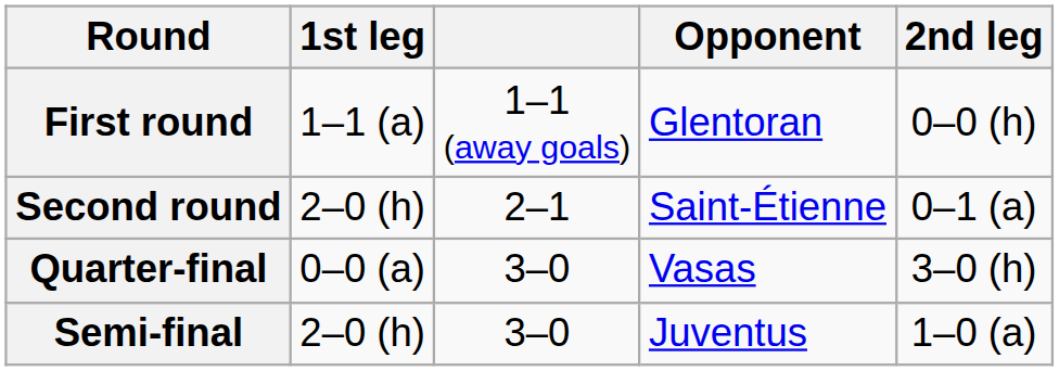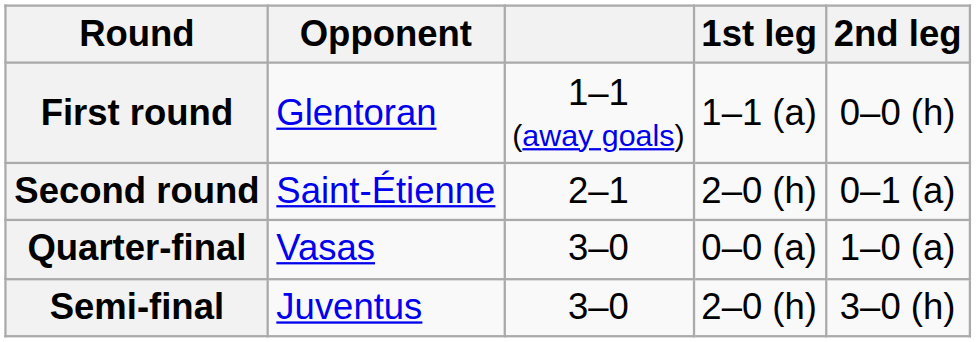 <table class="wikitable plainrowheaders" style="text-align:center;margin-left:1em;float:right">
 <tr>
 <th scope="col">Round</th>
+<th scope="col">Opponent</th>
+<th scope="col"></th>
 <th scope="col">1st leg</th>
-<th scope="col"></th>
-<th scope="col">Opponent</th>
 <th scope="col">2nd leg</th>
 </tr>
 <tr>
 <th scope="row">First round</th>
+<td align="left"> <a href='#'>Glentoran</a></td>
+<td>1–1<br><small>(<a href='#'>away goals</a>)</small></td>
 <td>1–1 (a)</td>
-<td>1–1<br><small>(<a href='#'>away goals</a>)</small></td>
-<td align="left"> <a href='#'>Glentoran</a></td>
 <td>0–0 (h)</td>
 </tr>
 <tr>
 <th scope="row">Second round</th>
+<td align="left"> <a href='#'>Saint-Étienne</a></td>
+<td>2–1</td>
 <td>2–0 (h)</td>
-<td>2–1</td>
-<td align="left"> <a href='#'>Saint-Étienne</a></td>
 <td>0–1 (a)</td>
 </tr>
 <tr>
 <th scope="row">Quarter-final</th>
+<td align="left"> <a href='#'>Vasas</a></td>
+<td>3–0</td>
 <td>0–0 (a)</td>
-<td>3–0</td>
-<td align="left"> <a href='#'>Vasas</a></td>
-<td>3–0 (h)</td>
+<td>1–0 (a)</td>
 </tr>
 <tr>
 <th scope="row">Semi-final</th>
+<td align="left"> <a href='#'>Juventus</a></td>
+<td>3–0</td>
 <td>2–0 (h)</td>
-<td>3–0</td>
-<td align="left"> <a href='#'>Juventus</a></td>
-<td>1–0 (a)</td>
+<td>3–0 (h)</td>
 </tr>
 </table>
